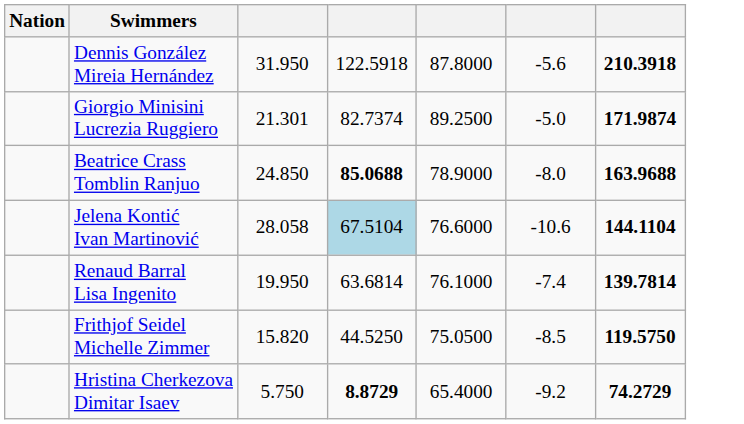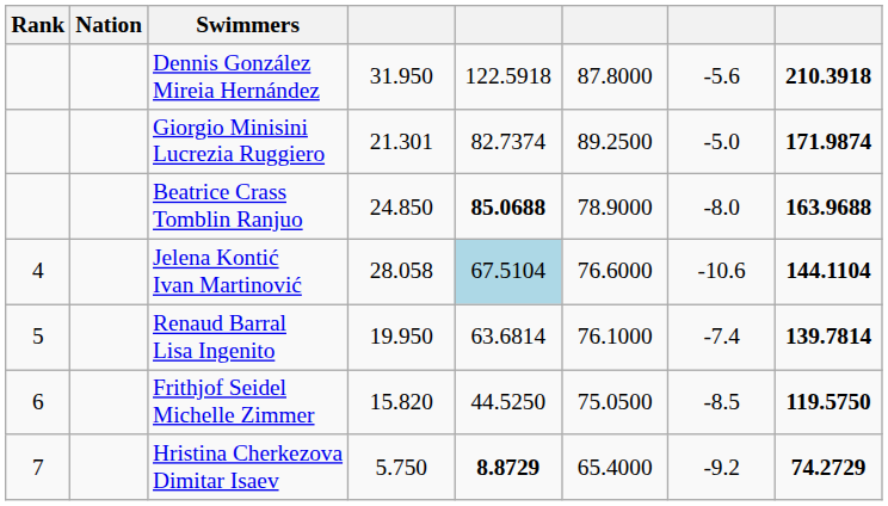 <table class="wikitable sortable" style="text-align:center; font-size:90%">
 <tr>
+<th>Rank</th>
 <th>Nation</th>
 <th>Swimmers</th>
 <th width=60></th>
 <th width=60></th>
 <th width=60></th>
 <th width=60></th>
 <th width=60></th>
 </tr>
 <tr>
+<td></td>
 <td align=left></td>
 <td align=left><a href='#'>Dennis González</a><br><a href='#'>Mireia Hernández</a></td>
 <td>31.950</td>
 <td>122.5918</td>
 <td>87.8000</td>
 <td>-5.6</td>
 <td><strong>210.3918</strong></td>
 </tr>
 <tr>
+<td></td>
 <td align=left></td>
 <td align=left><a href='#'>Giorgio Minisini</a><br><a href='#'>Lucrezia Ruggiero</a></td>
 <td>21.301</td>
 <td>82.7374</td>
 <td>89.2500</td>
 <td>-5.0</td>
 <td><strong>171.9874</strong></td>
 </tr>
 <tr>
+<td></td>
 <td align=left></td>
 <td align=left><a href='#'>Beatrice Crass</a><br><a href='#'>Tomblin Ranjuo</a></td>
 <td>24.850</td>
 <td><strong>85.0688</strong></td>
 <td>78.9000</td>
 <td>-8.0</td>
 <td><strong>163.9688</strong></td>
 </tr>
 <tr>
+<td>4</td>
 <td align=left></td>
 <td align=left><a href='#'>Jelena Kontić</a><br><a href='#'>Ivan Martinović</a></td>
 <td>28.058</td>
 <td style="background: lightblue;">67.5104</td>
 <td>76.6000</td>
 <td>-10.6</td>
 <td><strong>144.1104</strong></td>
 </tr>
 <tr>
+<td>5</td>
 <td align=left></td>
 <td align=left><a href='#'>Renaud Barral</a><br><a href='#'>Lisa Ingenito</a></td>
 <td>19.950</td>
 <td>63.6814</td>
 <td>76.1000</td>
 <td>-7.4</td>
 <td><strong>139.7814</strong></td>
 </tr>
 <tr>
+<td>6</td>
 <td align=left></td>
 <td align=left><a href='#'>Frithjof Seidel</a><br><a href='#'>Michelle Zimmer</a></td>
 <td>15.820</td>
 <td>44.5250</td>
 <td>75.0500</td>
 <td>-8.5</td>
 <td><strong>119.5750</strong></td>
 </tr>
 <tr>
+<td>7</td>
 <td align=left></td>
 <td align=left><a href='#'>Hristina Cherkezova</a><br><a href='#'>Dimitar Isaev</a></td>
 <td>5.750</td>
 <td><strong>8.8729</strong></td>
 <td>65.4000</td>
 <td>-9.2</td>
 <td><strong>74.2729</strong></td>
 </tr>
 </table>
